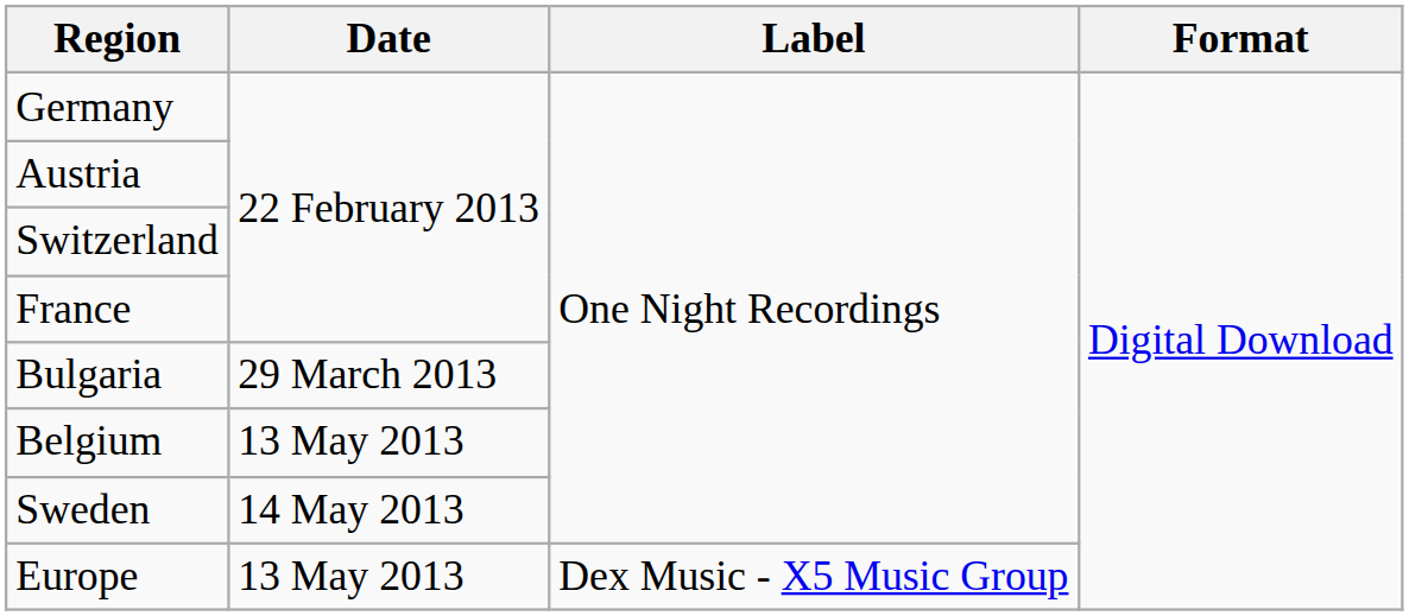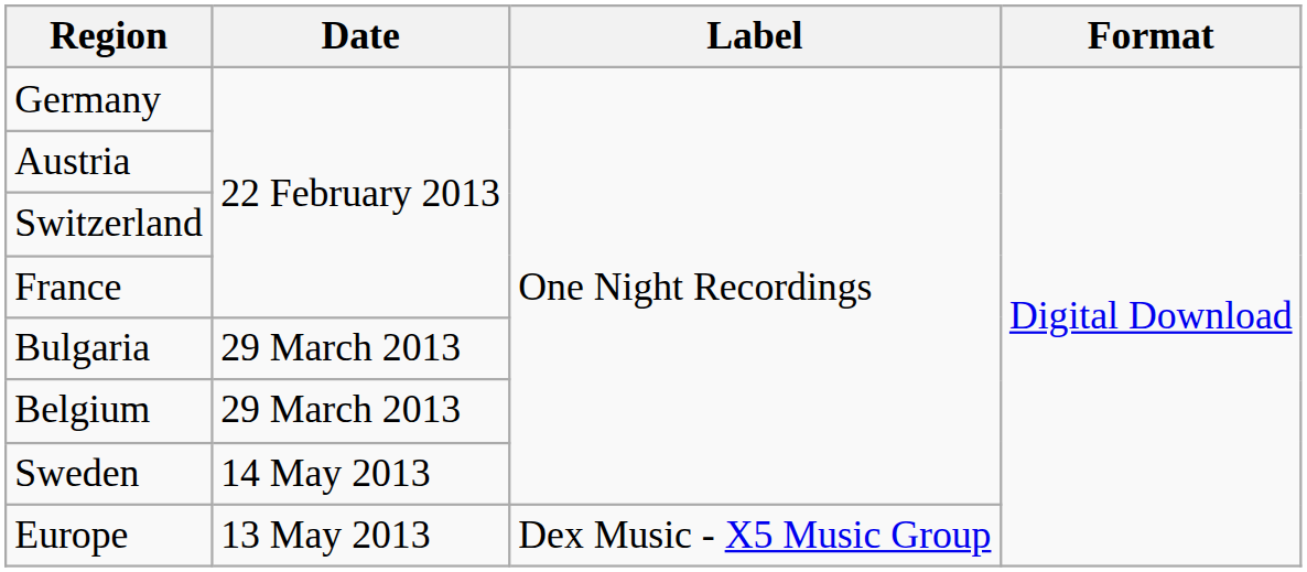 <table class="sortable wikitable">
 <tr>
 <th>Region</th>
 <th>Date</th>
 <th>Label</th>
 <th>Format</th>
 </tr>
 <tr>
 <td>Germany</td>
 <td rowspan="4">22 February 2013</td>
 <td rowspan="7">One Night Recordings</td>
 <td rowspan="8"><a href='#'>Digital Download</a></td>
 </tr>
 <tr>
 <td>Austria</td>
 </tr>
 <tr>
 <td>Switzerland</td>
 </tr>
 <tr>
 <td>France</td>
 </tr>
 <tr>
 <td>Bulgaria</td>
 <td>29 March 2013</td>
 </tr>
 <tr>
 <td>Belgium</td>
-<td>13 May 2013</td>
+<td>29 March 2013</td>
 </tr>
 <tr>
 <td>Sweden</td>
 <td>14 May 2013</td>
 </tr>
 <tr>
 <td>Europe</td>
 <td>13 May 2013</td>
 <td>Dex Music - <a href='#'>X5 Music Group</a></td>
 </tr>
 </table>
